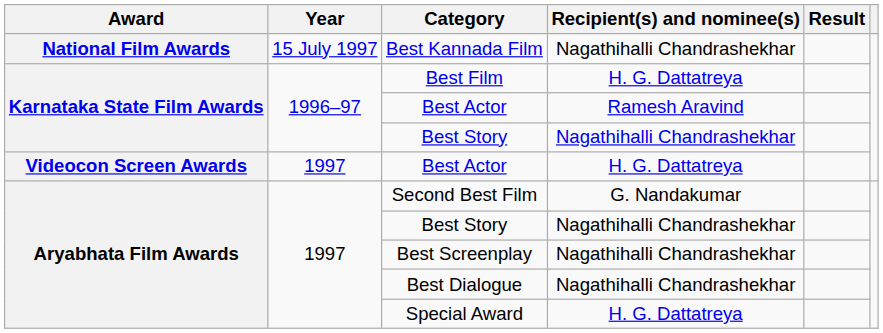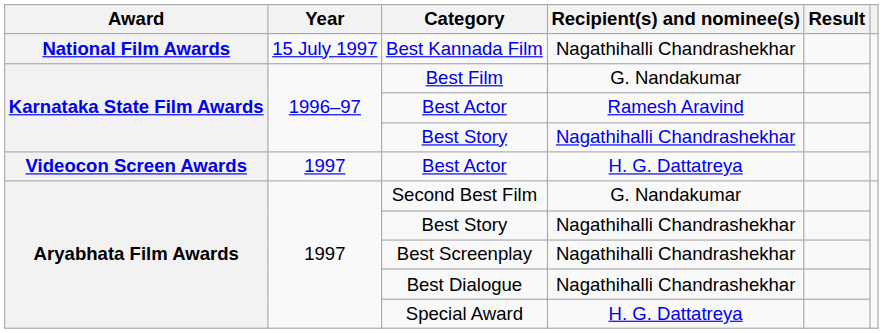 <table class="wikitable plainrowheaders sortable" style="text-align:center;">
 <tr>
 <th scope="col">Award</th>
 <th scope="col">Year</th>
 <th scope="col">Category</th>
 <th scope="col">Recipient(s) and nominee(s)</th>
 <th scope="col">Result</th>
 <th scope="col" class="unsortable"></th>
 </tr>
 <tr>
 <th scope="row" rowspan="1"><a href='#'>National Film Awards</a></th>
 <td rowspan="1"><a href='#'>15 July 1997</a></td>
 <td><a href='#'>Best Kannada Film</a></td>
 <td>Nagathihalli Chandrashekhar</td>
 <td></td>
 <td rowspan="5"></td>
 </tr>
 <tr>
 <th scope="row" rowspan="3"><a href='#'>Karnataka State Film Awards</a></th>
 <td rowspan="3"><a href='#'>1996–97</a></td>
 <td><a href='#'>Best Film</a></td>
-<td><a href='#'>H. G. Dattatreya</a></td>
+<td>G. Nandakumar</td>
 <td></td>
 </tr>
 <tr>
 <td><a href='#'>Best Actor</a></td>
 <td><a href='#'>Ramesh Aravind</a></td>
 <td></td>
 </tr>
 <tr>
 <td><a href='#'>Best Story</a></td>
 <td><a href='#'>Nagathihalli Chandrashekhar</a></td>
 <td></td>
 </tr>
 <tr>
 <th scope="row" rowspan="1"><a href='#'>Videocon Screen Awards</a></th>
 <td rowspan="1"><a href='#'>1997</a></td>
 <td><a href='#'>Best Actor</a></td>
 <td><a href='#'>H. G. Dattatreya</a></td>
 <td></td>
 </tr>
 <tr>
 <th scope="row" rowspan="5">Aryabhata Film Awards</th>
 <td rowspan="5">1997</td>
 <td>Second Best Film</td>
 <td>G. Nandakumar</td>
 <td></td>
 <td rowspan="5"></td>
 </tr>
 <tr>
 <td>Best Story</td>
 <td>Nagathihalli Chandrashekhar</td>
 <td></td>
 </tr>
 <tr>
 <td>Best Screenplay</td>
 <td>Nagathihalli Chandrashekhar</td>
 <td></td>
 </tr>
 <tr>
 <td>Best Dialogue</td>
 <td>Nagathihalli Chandrashekhar</td>
 <td></td>
 </tr>
 <tr>
 <td>Special Award</td>
 <td><a href='#'>H. G. Dattatreya</a></td>
 <td></td>
 </tr>
 </table>
